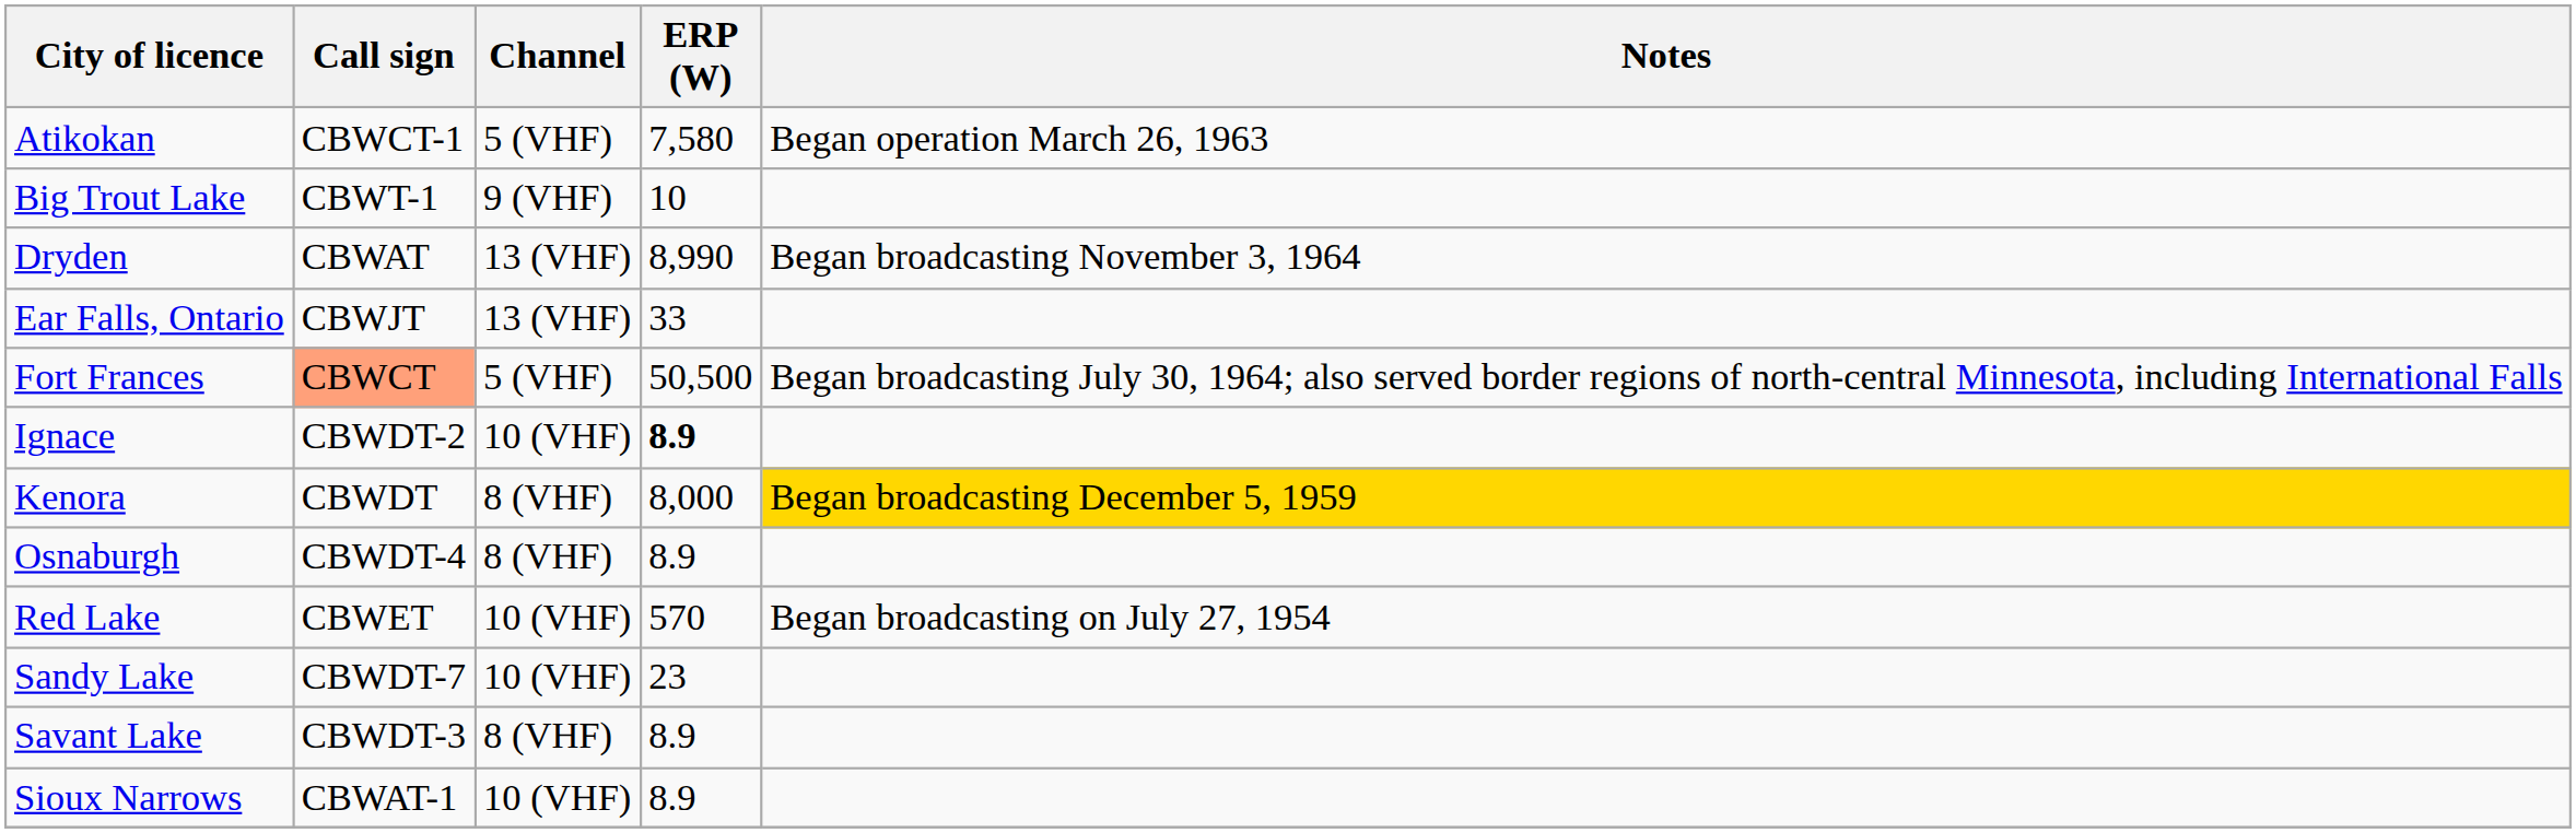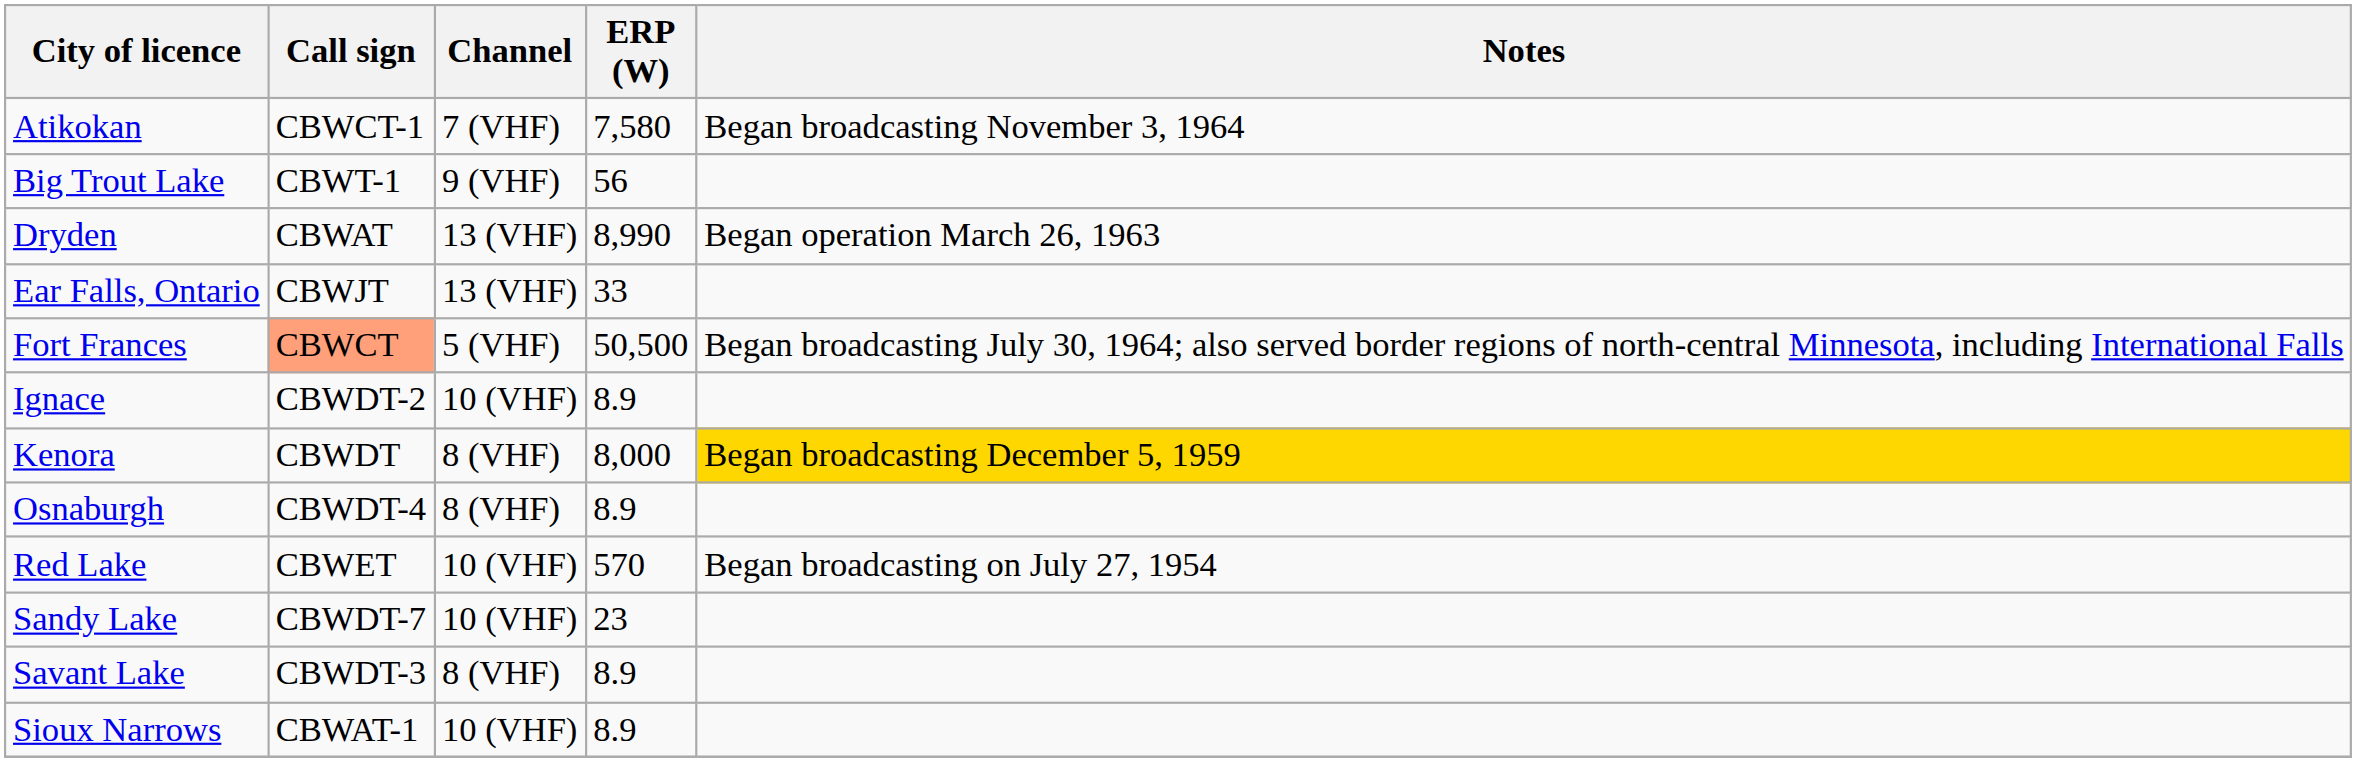 <table class="wikitable sortable">
 <tr>
 <th>City of licence</th>
 <th>Call sign</th>
 <th>Channel</th>
 <th>ERP<br>(W)</th>
 <th>Notes</th>
 </tr>
 <tr>
 <td><a href='#'>Atikokan</a></td>
 <td>CBWCT-1</td>
-<td>5 (VHF)</td>
+<td>7 (VHF)</td>
 <td>7,580</td>
-<td>Began operation March 26, 1963</td>
+<td>Began broadcasting November 3, 1964</td>
 </tr>
 <tr>
 <td><a href='#'>Big Trout Lake</a></td>
 <td>CBWT-1</td>
 <td>9 (VHF)</td>
-<td>10</td>
+<td>56</td>
 <td></td>
 </tr>
 <tr>
 <td><a href='#'>Dryden</a></td>
 <td>CBWAT</td>
 <td>13 (VHF)</td>
 <td>8,990</td>
-<td>Began broadcasting November 3, 1964</td>
+<td>Began operation March 26, 1963</td>
 </tr>
 <tr>
 <td><a href='#'>Ear Falls, Ontario</a></td>
 <td>CBWJT</td>
 <td>13 (VHF)</td>
 <td>33</td>
 <td></td>
 </tr>
 <tr>
 <td><a href='#'>Fort Frances</a></td>
 <td style="background: lightsalmon;">CBWCT</td>
 <td>5 (VHF)</td>
 <td>50,500</td>
 <td>Began broadcasting July 30, 1964; also served border regions of north-central <a href='#'>Minnesota</a>, including <a href='#'>International Falls</a></td>
 </tr>
 <tr>
 <td><a href='#'>Ignace</a></td>
 <td>CBWDT-2</td>
 <td>10 (VHF)</td>
-<td><strong>8.9</strong></td>
+<td>8.9</td>
 <td></td>
 </tr>
 <tr>
 <td><a href='#'>Kenora</a></td>
 <td>CBWDT</td>
 <td>8 (VHF)</td>
 <td>8,000</td>
 <td style="background: gold;">Began broadcasting December 5, 1959</td>
 </tr>
 <tr>
 <td><a href='#'>Osnaburgh</a></td>
 <td>CBWDT-4</td>
 <td>8 (VHF)</td>
 <td>8.9</td>
 <td></td>
 </tr>
 <tr>
 <td><a href='#'>Red Lake</a></td>
 <td>CBWET</td>
 <td>10 (VHF)</td>
 <td>570</td>
 <td>Began broadcasting on July 27, 1954</td>
 </tr>
 <tr>
 <td><a href='#'>Sandy Lake</a></td>
 <td>CBWDT-7</td>
 <td>10 (VHF)</td>
 <td>23</td>
 <td></td>
 </tr>
 <tr>
 <td><a href='#'>Savant Lake</a></td>
 <td>CBWDT-3</td>
 <td>8 (VHF)</td>
 <td>8.9</td>
 <td></td>
 </tr>
 <tr>
 <td><a href='#'>Sioux Narrows</a></td>
 <td>CBWAT-1</td>
 <td>10 (VHF)</td>
 <td>8.9</td>
 <td></td>
 </tr>
 <tr>
 </tr>
 </table>
